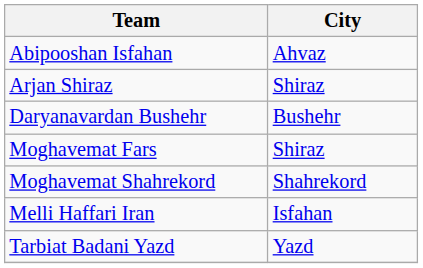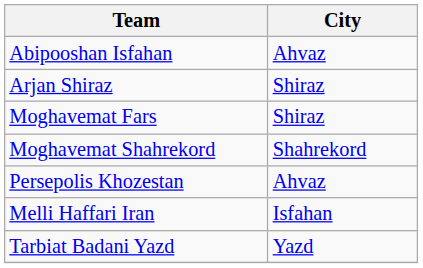 <table class="wikitable sortable">
 <tr>
 <th width=200>Team</th>
 <th width=110>City</th>
 </tr>
 <tr>
 <td align="left"><a href='#'>Abipooshan Isfahan</a></td>
 <td><a href='#'>Ahvaz</a></td>
 </tr>
 <tr>
 <td align="left"><a href='#'>Arjan Shiraz</a></td>
 <td><a href='#'>Shiraz</a></td>
 </tr>
 <tr>
-<td align="left"><a href='#'>Daryanavardan Bushehr</a></td>
-<td><a href='#'>Bushehr</a></td>
-</tr>
-<tr>
 <td align="left"><a href='#'>Moghavemat Fars</a></td>
 <td><a href='#'>Shiraz</a></td>
 </tr>
 <tr>
 <td align="left"><a href='#'>Moghavemat Shahrekord</a></td>
 <td><a href='#'>Shahrekord</a></td>
+</tr>
+<tr>
+<td align="left"><a href='#'>Persepolis Khozestan</a></td>
+<td><a href='#'>Ahvaz</a></td>
 </tr>
 <tr>
 <td align="left"><a href='#'>Melli Haffari Iran</a></td>
 <td><a href='#'>Isfahan</a></td>
 </tr>
 <tr>
 <td align="left"><a href='#'>Tarbiat Badani Yazd</a></td>
 <td><a href='#'>Yazd</a></td>
 </tr>
 <tr>
 </tr>
 </table>
